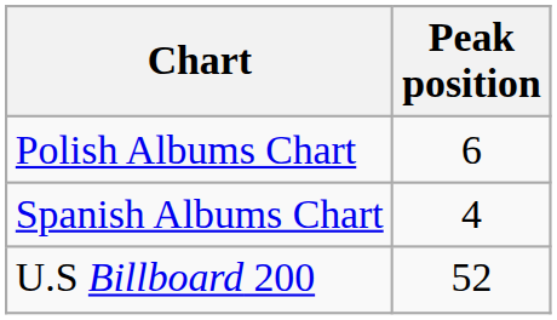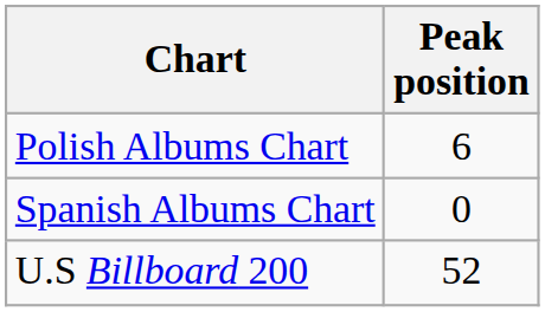 <table class="wikitable">
 <tr>
 <th style="text-align:center;">Chart</th>
 <th style="text-align:center;">Peak<br>position</th>
 </tr>
 <tr>
 <td align="left"><a href='#'>Polish Albums Chart</a></td>
 <td style="text-align:center;">6</td>
 </tr>
 <tr>
 <td align="left"><a href='#'>Spanish Albums Chart</a></td>
-<td style="text-align:center;">4</td>
+<td style="text-align:center;">0</td>
 </tr>
 <tr>
 <td align="left">U.S <a href='#'><em>Billboard</em> 200</a></td>
 <td style="text-align:center;">52</td>
 </tr>
 </table>
